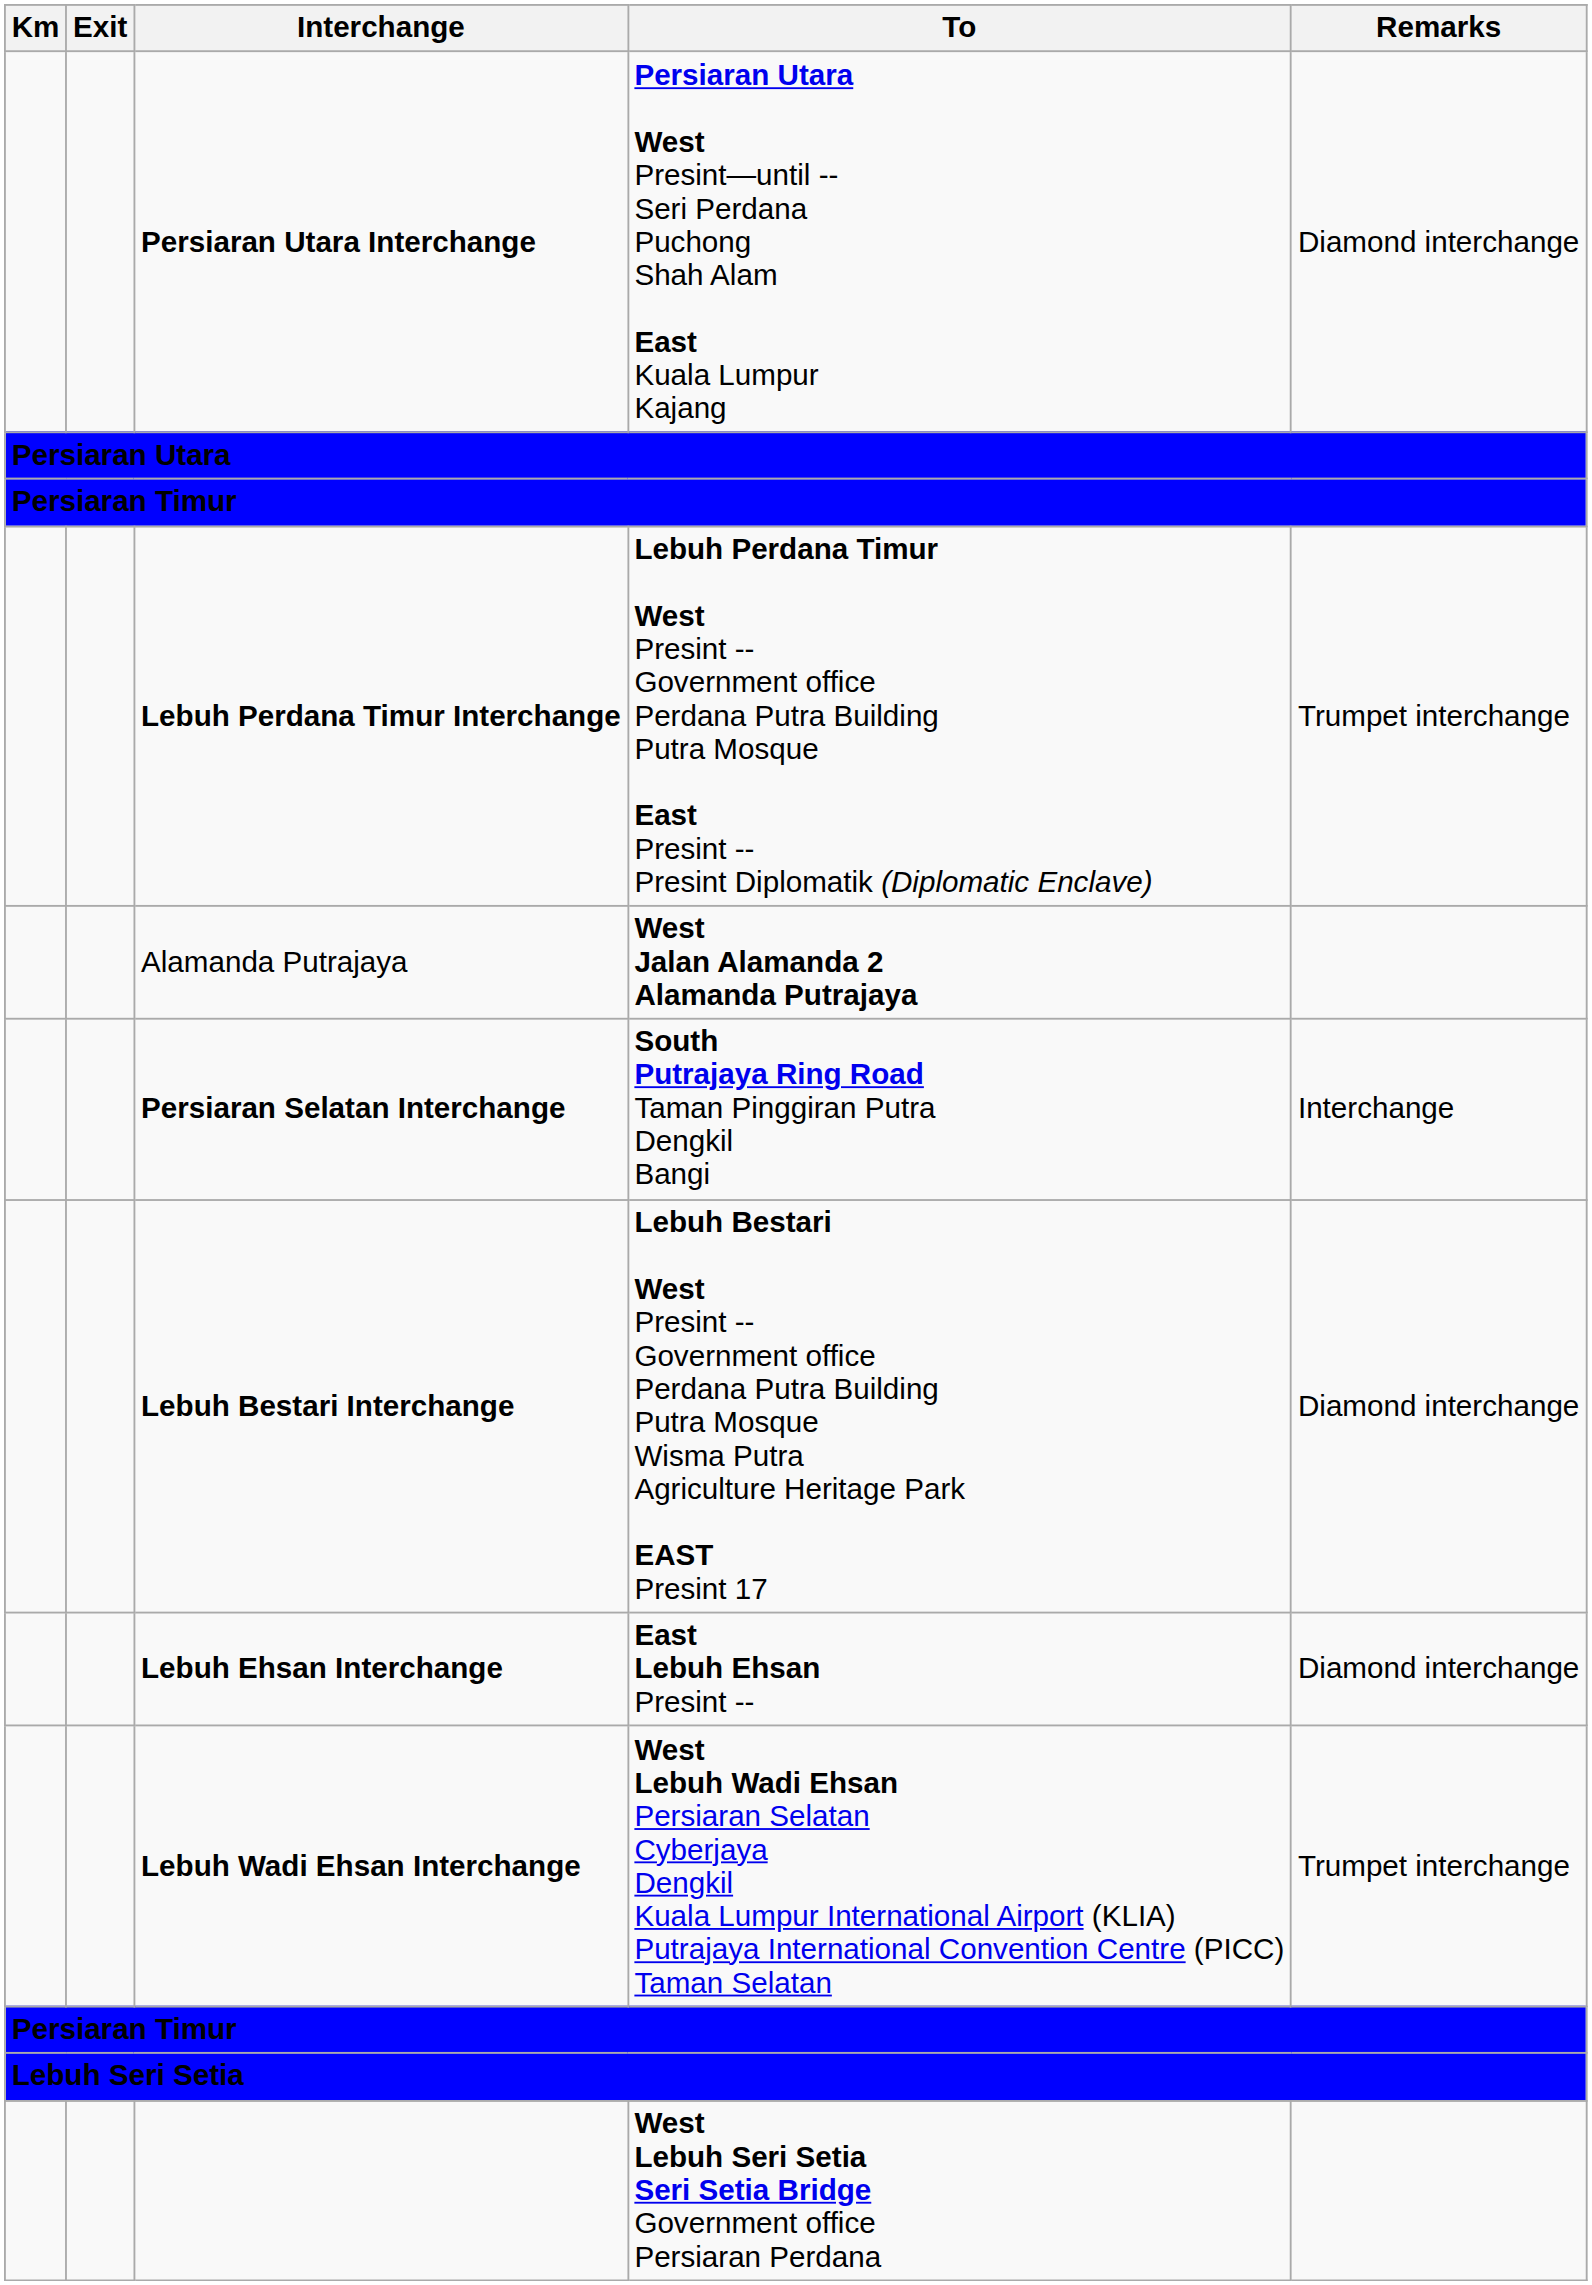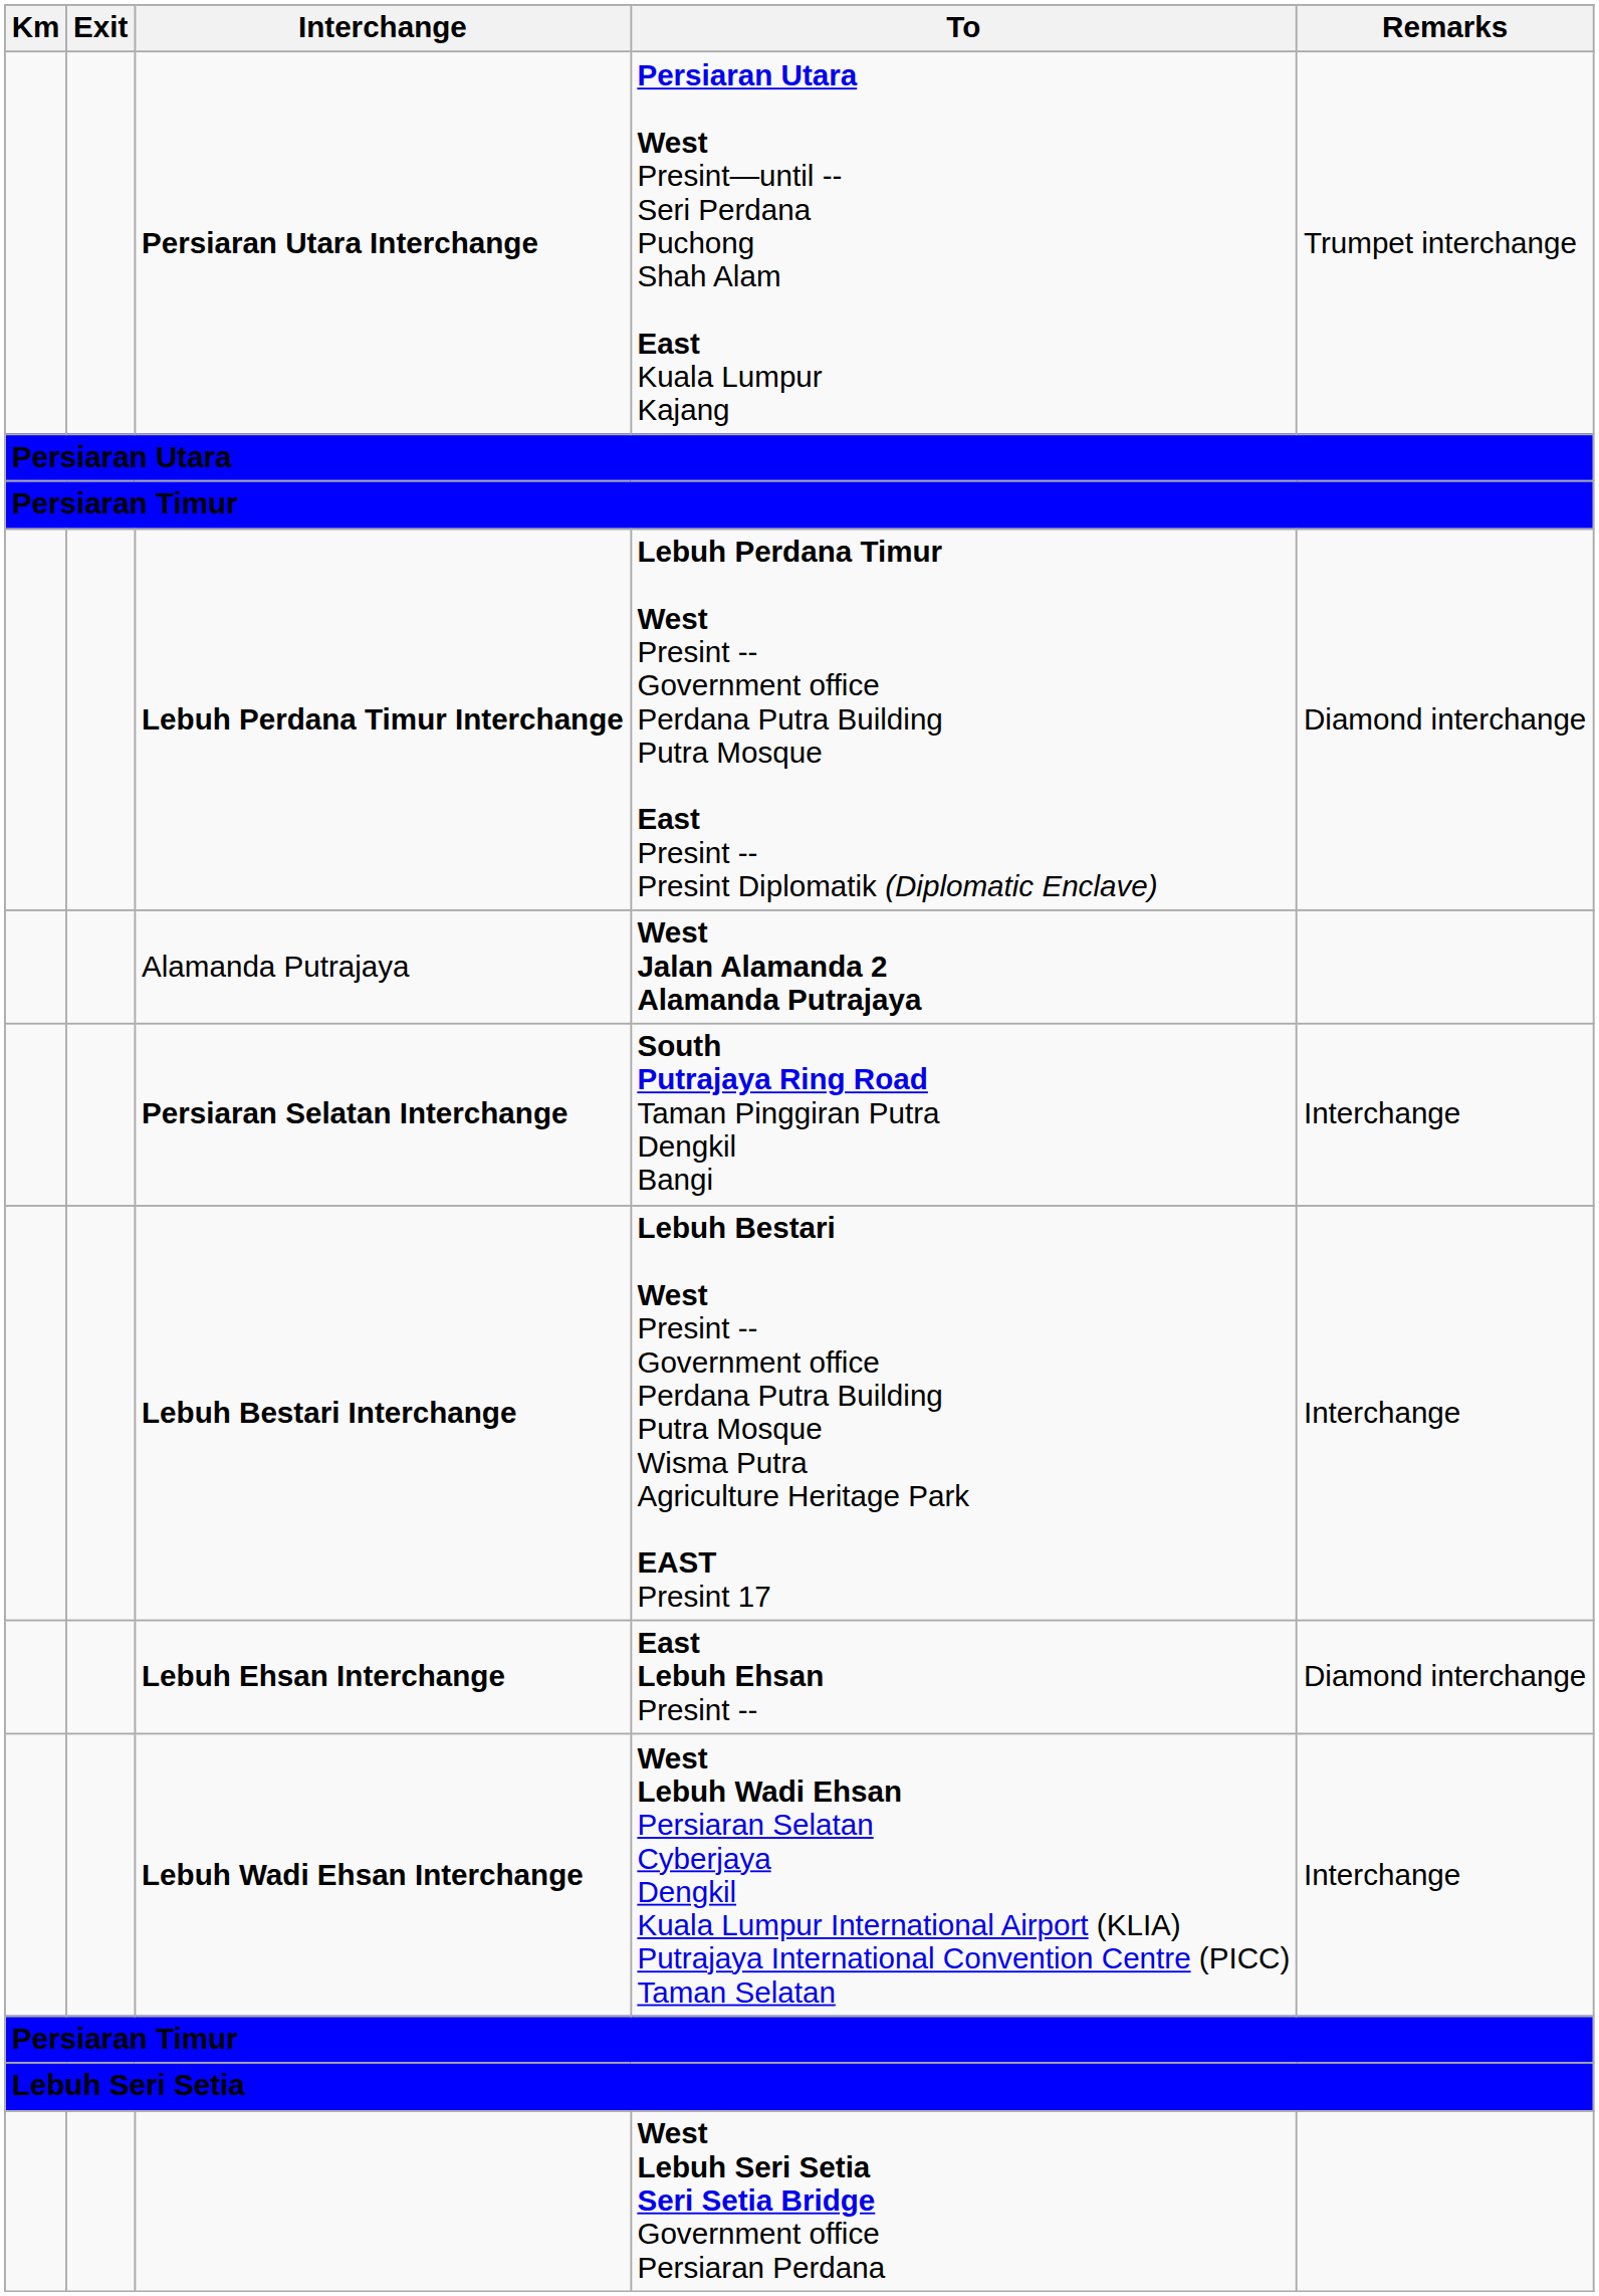 <table class="wikitable">
 <tr>
 <th>Km</th>
 <th>Exit</th>
 <th>Interchange</th>
 <th>To</th>
 <th>Remarks</th>
 </tr>
 <tr>
 <td></td>
 <td></td>
 <td><strong>Persiaran Utara Interchange</strong></td>
 <td><strong><a href='#'>Persiaran Utara</a></strong><br><br><strong>West</strong><br>Presint—until --<br>Seri Perdana<br>Puchong<br>Shah Alam<br><br><strong>East</strong><br>Kuala Lumpur<br>Kajang</td>
-<td>Diamond interchange</td>
+<td>Trumpet interchange</td>
 </tr>
 <tr>
 <td style="width:600px" colspan="6" style="text-align:center" bgcolor="blue"><strong><span>Persiaran Utara</span></strong></td>
 </tr>
 <tr>
 <td style="width:600px" colspan="6" style="text-align:center" bgcolor="blue"><strong><span>Persiaran Timur</span></strong></td>
 </tr>
 <tr>
 <td></td>
 <td></td>
 <td><strong>Lebuh Perdana Timur Interchange</strong></td>
 <td><strong>Lebuh Perdana Timur</strong><br><br><strong>West</strong><br>Presint --<br>Government office<br>Perdana Putra Building<br>Putra Mosque<br><br><strong>East</strong><br>Presint --<br>Presint Diplomatik <em>(Diplomatic Enclave)</em></td>
-<td>Trumpet interchange</td>
+<td>Diamond interchange</td>
 </tr>
 <tr>
 <td></td>
 <td></td>
 <td>Alamanda Putrajaya</td>
 <td><strong>West</strong><br><strong>Jalan Alamanda 2</strong><br><strong>Alamanda Putrajaya</strong> <br></td>
 <td></td>
 </tr>
 <tr>
 <td></td>
 <td></td>
 <td><strong>Persiaran Selatan Interchange</strong></td>
 <td><strong>South</strong><br> <strong><a href='#'>Putrajaya Ring Road</a></strong><br>Taman Pinggiran Putra<br>Dengkil<br>Bangi</td>
 <td>Interchange</td>
 </tr>
 <tr>
 <td></td>
 <td></td>
 <td><strong>Lebuh Bestari Interchange</strong></td>
 <td><strong>Lebuh Bestari</strong><br><br><strong>West</strong><br>Presint --<br>Government office<br>Perdana Putra Building<br>Putra Mosque<br>Wisma Putra<br>Agriculture Heritage Park<br><br><strong>EAST</strong><br>Presint 17</td>
-<td>Diamond interchange</td>
+<td>Interchange</td>
 </tr>
 <tr>
 <td></td>
 <td></td>
 <td><strong>Lebuh Ehsan Interchange</strong></td>
 <td><strong>East</strong><br><strong>Lebuh Ehsan</strong><br>Presint --</td>
 <td>Diamond interchange</td>
 </tr>
 <tr>
 <td></td>
 <td></td>
 <td><strong>Lebuh Wadi Ehsan Interchange</strong></td>
 <td><strong>West</strong><br><strong>Lebuh Wadi Ehsan</strong><br><a href='#'>Persiaran Selatan</a><br><a href='#'>Cyberjaya</a><br> <a href='#'>Dengkil</a><br> <a href='#'>Kuala Lumpur International Airport</a> (KLIA) <br><a href='#'>Putrajaya International Convention Centre</a> (PICC)<br><a href='#'>Taman Selatan</a></td>
-<td>Trumpet interchange</td>
+<td>Interchange</td>
 </tr>
 <tr>
 <td style="width:600px" colspan="6" style="text-align:center" bgcolor="blue"><strong><span>Persiaran Timur</span></strong></td>
 </tr>
 <tr>
 <td style="width:600px" colspan="6" style="text-align:center" bgcolor="blue"><strong><span>Lebuh Seri Setia</span></strong></td>
 </tr>
 <tr>
 <td></td>
 <td></td>
 <td></td>
 <td><strong>West</strong><br><strong>Lebuh Seri Setia</strong><br><strong><a href='#'>Seri Setia Bridge</a></strong><br>Government office<br>Persiaran Perdana</td>
 <td></td>
 </tr>
 </table>
